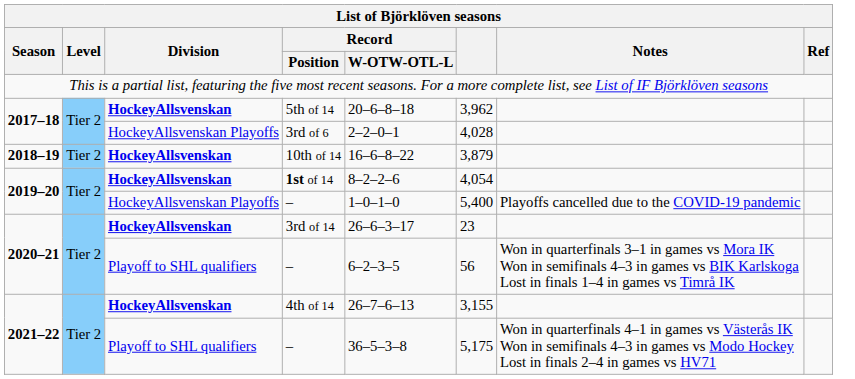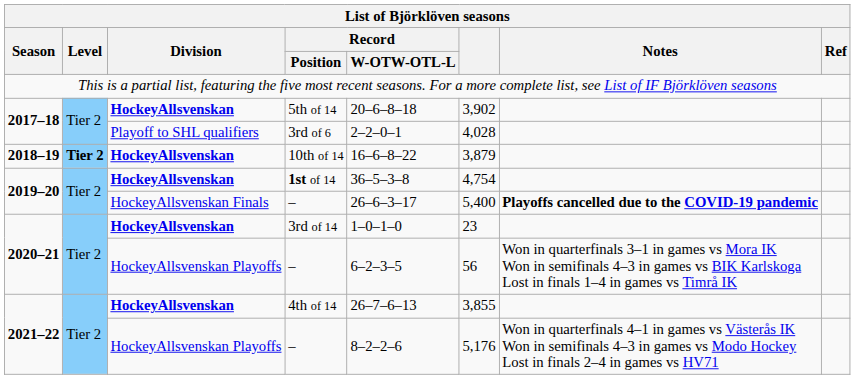 <table class="wikitable collapsible">
 <tr>
 <th colspan=8>List of Björklöven seasons</th>
 </tr>
 <tr>
 <th rowspan="2">Season</th>
 <th rowspan="2">Level</th>
 <th rowspan="2">Division</th>
 <th colspan="2">Record</th>
 <th rowspan=2></th>
 <th rowspan="2">Notes</th>
 <th rowspan="2">Ref</th>
 </tr>
 <tr>
 <th>Position</th>
 <th>W-OTW-OTL-L</th>
 </tr>
 <tr>
 <td colspan=8 align=center><em>This is a partial list, featuring the five most recent seasons. For a more complete list, see <a href='#'>List of IF Björklöven seasons</a></em></td>
 </tr>
 <tr>
 <td rowspan=2><strong>2017–18</strong></td>
 <td rowspan=2 style="background:#87CEFA;">Tier 2</td>
 <td><strong><a href='#'>HockeyAllsvenskan</a></strong></td>
 <td>5th <small>of 14</small></td>
 <td>20–6–8–18</td>
-<td>3,962</td>
+<td>3,902</td>
 <td></td>
 <td></td>
 </tr>
 <tr>
-<td><a href='#'>HockeyAllsvenskan Playoffs</a></td>
+<td><a href='#'>Playoff to SHL qualifiers</a></td>
 <td>3rd <small>of 6</small></td>
 <td>2–2–0–1</td>
 <td>4,028</td>
 <td></td>
 <td></td>
 </tr>
 <tr>
 <td rowspan=1><strong>2018–19</strong></td>
-<td rowspan=1 style="background:#87CEFA;">Tier 2</td>
+<td rowspan=1 style="background:#87CEFA;"><strong>Tier 2</strong></td>
 <td><strong><a href='#'>HockeyAllsvenskan</a></strong></td>
 <td>10th <small>of 14</small></td>
 <td>16–6–8–22</td>
 <td>3,879</td>
 <td></td>
 <td></td>
 </tr>
 <tr>
 <td rowspan=2><strong>2019–20</strong></td>
 <td rowspan=2 style="background:#87CEFA;">Tier 2</td>
 <td><strong><a href='#'>HockeyAllsvenskan</a></strong></td>
 <td><strong>1st</strong> <small>of 14</small></td>
-<td>8–2–2–6</td>
-<td>4,054</td>
+<td>36–5–3–8</td>
+<td>4,754</td>
 <td></td>
 <td></td>
 </tr>
 <tr>
-<td><a href='#'>HockeyAllsvenskan Playoffs</a></td>
+<td><a href='#'>HockeyAllsvenskan Finals</a></td>
 <td>–</td>
-<td>1–0–1–0</td>
+<td>26–6–3–17</td>
 <td>5,400</td>
-<td>Playoffs cancelled due to the <a href='#'>COVID-19 pandemic</a></td>
+<td><strong>Playoffs cancelled due to the <a href='#'>COVID-19 pandemic</a></strong></td>
 <td></td>
 </tr>
 <tr>
 <td rowspan=2><strong>2020–21</strong></td>
 <td rowspan=2 style="background:#87CEFA;">Tier 2</td>
 <td><strong><a href='#'>HockeyAllsvenskan</a></strong></td>
 <td>3rd <small>of 14</small></td>
-<td>26–6–3–17</td>
+<td>1–0–1–0</td>
 <td>23</td>
 <td></td>
 <td></td>
 </tr>
 <tr>
-<td><a href='#'>Playoff to SHL qualifiers</a></td>
+<td><a href='#'>HockeyAllsvenskan Playoffs</a></td>
 <td>–</td>
 <td>6–2–3–5</td>
 <td>56</td>
 <td>Won in quarterfinals 3–1 in games vs <a href='#'>Mora IK</a><br>Won in semifinals 4–3 in games vs <a href='#'>BIK Karlskoga</a><br>Lost in finals 1–4 in games vs <a href='#'>Timrå IK</a></td>
 <td></td>
 </tr>
 <tr>
 <td rowspan=2><strong>2021–22</strong></td>
 <td rowspan=2 style="background:#87CEFA;">Tier 2</td>
 <td><strong><a href='#'>HockeyAllsvenskan</a></strong></td>
 <td>4th <small>of 14</small></td>
 <td>26–7–6–13</td>
-<td>3,155</td>
+<td>3,855</td>
 <td></td>
 <td></td>
 </tr>
 <tr>
-<td><a href='#'>Playoff to SHL qualifiers</a></td>
+<td><a href='#'>HockeyAllsvenskan Playoffs</a></td>
 <td>–</td>
-<td>36–5–3–8</td>
-<td>5,175</td>
+<td>8–2–2–6</td>
+<td>5,176</td>
 <td>Won in quarterfinals 4–1 in games vs <a href='#'>Västerås IK</a><br>Won in semifinals 4–3 in games vs <a href='#'>Modo Hockey</a><br>Lost in finals 2–4 in games vs <a href='#'>HV71</a></td>
 <td></td>
 </tr>
 </table>
